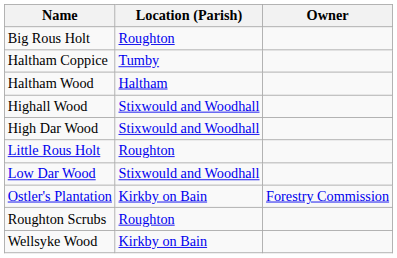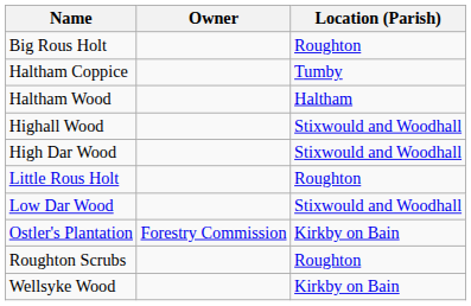 <table class="wikitable">
 <tr>
 <th>Name</th>
+<th>Owner</th>
 <th>Location (Parish)</th>
-<th>Owner</th>
 </tr>
 <tr>
 <td>Big Rous Holt</td>
+<td></td>
 <td><a href='#'>Roughton</a></td>
-<td></td>
 </tr>
 <tr>
 <td>Haltham Coppice</td>
+<td></td>
 <td><a href='#'>Tumby</a></td>
-<td></td>
 </tr>
 <tr>
 <td>Haltham Wood</td>
+<td></td>
 <td><a href='#'>Haltham</a></td>
-<td></td>
 </tr>
 <tr>
 <td>Highall Wood</td>
+<td></td>
 <td><a href='#'>Stixwould and Woodhall</a></td>
-<td></td>
 </tr>
 <tr>
 <td>High Dar Wood</td>
+<td></td>
 <td><a href='#'>Stixwould and Woodhall</a></td>
-<td></td>
 </tr>
 <tr>
 <td><a href='#'>Little Rous Holt</a></td>
+<td></td>
 <td><a href='#'>Roughton</a></td>
-<td></td>
 </tr>
 <tr>
 <td><a href='#'>Low Dar Wood</a></td>
+<td></td>
 <td><a href='#'>Stixwould and Woodhall</a></td>
-<td></td>
 </tr>
 <tr>
 <td><a href='#'>Ostler's Plantation</a></td>
+<td><a href='#'>Forestry Commission</a></td>
 <td><a href='#'>Kirkby on Bain</a></td>
-<td><a href='#'>Forestry Commission</a></td>
 </tr>
 <tr>
 <td>Roughton Scrubs</td>
+<td></td>
 <td><a href='#'>Roughton</a></td>
-<td></td>
 </tr>
 <tr>
 <td>Wellsyke Wood</td>
+<td></td>
 <td><a href='#'>Kirkby on Bain</a></td>
-<td></td>
 </tr>
 </table>
